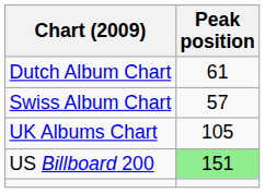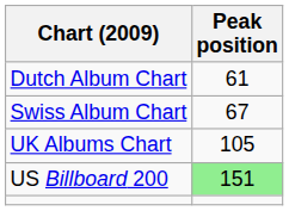 <table class="wikitable sortable">
 <tr>
 <th>Chart (2009)</th>
 <th>Peak<br>position</th>
 </tr>
 <tr>
 <td><a href='#'>Dutch Album Chart</a></td>
 <td align="center">61</td>
 </tr>
 <tr>
 <td><a href='#'>Swiss Album Chart</a></td>
-<td align="center">57</td>
+<td align="center">67</td>
 </tr>
 <tr>
 <td><a href='#'>UK Albums Chart</a></td>
 <td align="center">105</td>
 </tr>
 <tr>
 <td>US <a href='#'><em>Billboard</em> 200</a></td>
 <td align="center" style="background: lightgreen;">151</td>
 </tr>
 <tr>
 <td></td>
 </tr>
 </table>
